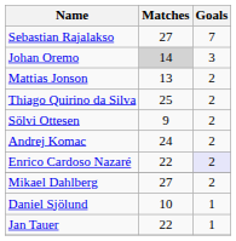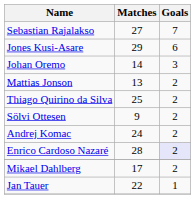 <table class="wikitable">
 <tr>
 <th>Name</th>
 <th>Matches</th>
 <th>Goals</th>
 </tr>
 <tr>
 <td> <a href='#'>Sebastian Rajalakso</a></td>
 <td style="text-align:center;">27</td>
 <td style="text-align:center;">7</td>
 </tr>
 <tr>
+<td>  <a href='#'>Jones Kusi-Asare</a></td>
+<td style="text-align:center;">29</td>
+<td style="text-align:center;">6</td>
+</tr>
+<tr>
 <td> <a href='#'>Johan Oremo</a></td>
-<td style="background: lightgrey; text-align:center;">14</td>
+<td style="text-align:center;">14</td>
 <td style="text-align:center;">3</td>
 </tr>
 <tr>
 <td> <a href='#'>Mattias Jonson</a></td>
 <td style="text-align:center;">13</td>
 <td style="text-align:center;">2</td>
 </tr>
 <tr>
 <td> <a href='#'>Thiago Quirino da Silva</a></td>
 <td style="text-align:center;">25</td>
 <td style="text-align:center;">2</td>
 </tr>
 <tr>
 <td> <a href='#'>Sölvi Ottesen</a></td>
 <td style="text-align:center;">9</td>
 <td style="text-align:center;">2</td>
 </tr>
 <tr>
 <td> <a href='#'>Andrej Komac</a></td>
 <td style="text-align:center;">24</td>
 <td style="text-align:center;">2</td>
 </tr>
 <tr>
 <td> <a href='#'>Enrico Cardoso Nazaré</a></td>
-<td style="text-align:center;">22</td>
+<td style="text-align:center;">28</td>
 <td style="background: lavender; text-align:center;">2</td>
 </tr>
 <tr>
 </tr>
 <tr>
 <td> <a href='#'>Mikael Dahlberg</a></td>
-<td style="text-align:center;">27</td>
+<td style="text-align:center;">17</td>
 <td style="text-align:center;">2</td>
-</tr>
-<tr>
-<td> <a href='#'>Daniel Sjölund</a></td>
-<td style="text-align:center;">10</td>
-<td style="text-align:center;">1</td>
 </tr>
 <tr>
 <td> <a href='#'>Jan Tauer</a></td>
 <td style="text-align:center;">22</td>
 <td style="text-align:center;">1</td>
 </tr>
 <tr>
 </tr>
 </table>
